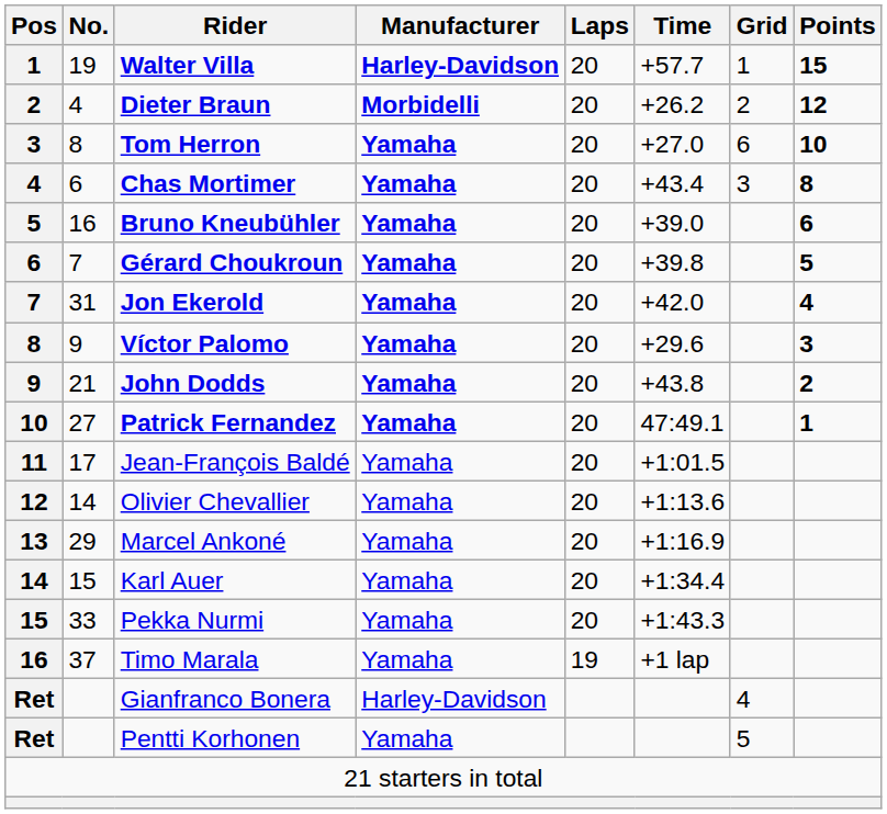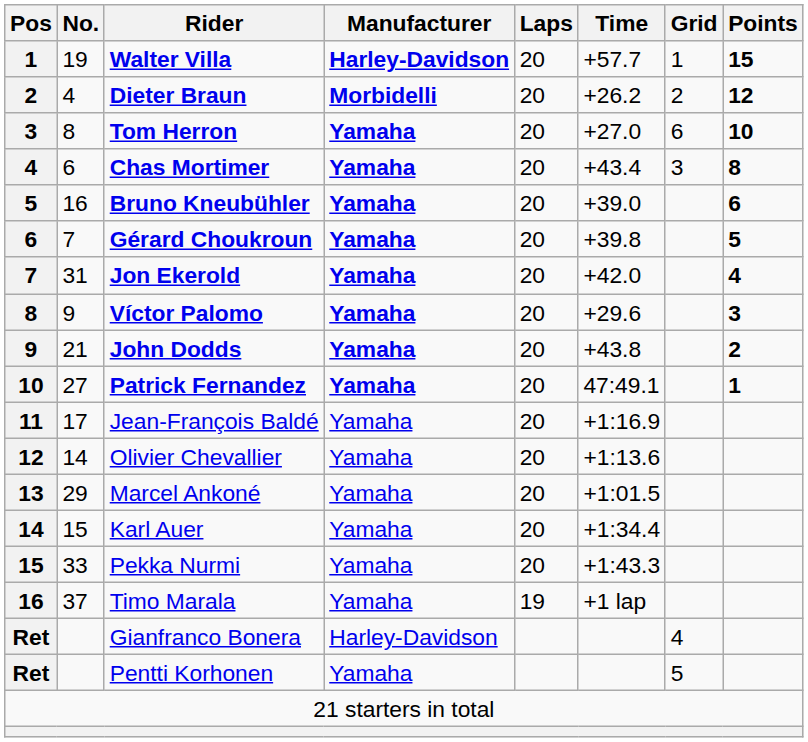 <table class="wikitable" style="font-size: 95%;">
 <tr>
 <th>Pos</th>
 <th>No.</th>
 <th>Rider</th>
 <th>Manufacturer</th>
 <th>Laps</th>
 <th>Time</th>
 <th>Grid</th>
 <th>Points</th>
 </tr>
 <tr>
 <th>1</th>
 <td>19</td>
 <td> <strong><a href='#'>Walter Villa</a></strong></td>
 <td><strong><a href='#'>Harley-Davidson</a></strong></td>
 <td>20</td>
 <td>+57.7</td>
 <td>1</td>
 <td><strong>15</strong></td>
 </tr>
 <tr>
 <th>2</th>
 <td>4</td>
 <td> <strong><a href='#'>Dieter Braun</a></strong></td>
 <td><strong><a href='#'>Morbidelli</a></strong></td>
 <td>20</td>
 <td>+26.2</td>
 <td>2</td>
 <td><strong>12</strong></td>
 </tr>
 <tr>
 <th>3</th>
 <td>8</td>
 <td> <strong><a href='#'>Tom Herron</a></strong></td>
 <td><strong><a href='#'>Yamaha</a></strong></td>
 <td>20</td>
 <td>+27.0</td>
 <td>6</td>
 <td><strong>10</strong></td>
 </tr>
 <tr>
 <th>4</th>
 <td>6</td>
 <td> <strong><a href='#'>Chas Mortimer</a></strong></td>
 <td><strong><a href='#'>Yamaha</a></strong></td>
 <td>20</td>
 <td>+43.4</td>
 <td>3</td>
 <td><strong>8</strong></td>
 </tr>
 <tr>
 <th>5</th>
 <td>16</td>
 <td> <strong><a href='#'>Bruno Kneubühler</a></strong></td>
 <td><strong><a href='#'>Yamaha</a></strong></td>
 <td>20</td>
 <td>+39.0</td>
 <td></td>
 <td><strong>6</strong></td>
 </tr>
 <tr>
 <th>6</th>
 <td>7</td>
 <td> <strong><a href='#'>Gérard Choukroun</a></strong></td>
 <td><strong><a href='#'>Yamaha</a></strong></td>
 <td>20</td>
 <td>+39.8</td>
 <td></td>
 <td><strong>5</strong></td>
 </tr>
 <tr>
 <th>7</th>
 <td>31</td>
 <td> <strong><a href='#'>Jon Ekerold</a></strong></td>
 <td><strong><a href='#'>Yamaha</a></strong></td>
 <td>20</td>
 <td>+42.0</td>
 <td></td>
 <td><strong>4</strong></td>
 </tr>
 <tr>
 <th>8</th>
 <td>9</td>
 <td> <strong><a href='#'>Víctor Palomo</a></strong></td>
 <td><strong><a href='#'>Yamaha</a></strong></td>
 <td>20</td>
 <td>+29.6</td>
 <td></td>
 <td><strong>3</strong></td>
 </tr>
 <tr>
 <th>9</th>
 <td>21</td>
 <td> <strong><a href='#'>John Dodds</a></strong></td>
 <td><strong><a href='#'>Yamaha</a></strong></td>
 <td>20</td>
 <td>+43.8</td>
 <td></td>
 <td><strong>2</strong></td>
 </tr>
 <tr>
 <th>10</th>
 <td>27</td>
 <td> <strong><a href='#'>Patrick Fernandez</a></strong></td>
 <td><strong><a href='#'>Yamaha</a></strong></td>
 <td>20</td>
 <td>47:49.1</td>
 <td></td>
 <td><strong>1</strong></td>
 </tr>
 <tr>
 <th>11</th>
 <td>17</td>
 <td> <a href='#'>Jean-François Baldé</a></td>
 <td><a href='#'>Yamaha</a></td>
 <td>20</td>
-<td>+1:01.5</td>
+<td>+1:16.9</td>
 <td></td>
 <td></td>
 </tr>
 <tr>
 <th>12</th>
 <td>14</td>
 <td> <a href='#'>Olivier Chevallier</a></td>
 <td><a href='#'>Yamaha</a></td>
 <td>20</td>
 <td>+1:13.6</td>
 <td></td>
 <td></td>
 </tr>
 <tr>
 <th>13</th>
 <td>29</td>
 <td> <a href='#'>Marcel Ankoné</a></td>
 <td><a href='#'>Yamaha</a></td>
 <td>20</td>
-<td>+1:16.9</td>
+<td>+1:01.5</td>
 <td></td>
 <td></td>
 </tr>
 <tr>
 <th>14</th>
 <td>15</td>
 <td> <a href='#'>Karl Auer</a></td>
 <td><a href='#'>Yamaha</a></td>
 <td>20</td>
 <td>+1:34.4</td>
 <td></td>
 <td></td>
 </tr>
 <tr>
 <th>15</th>
 <td>33</td>
 <td> <a href='#'>Pekka Nurmi</a></td>
 <td><a href='#'>Yamaha</a></td>
 <td>20</td>
 <td>+1:43.3</td>
 <td></td>
 <td></td>
 </tr>
 <tr>
 <th>16</th>
 <td>37</td>
 <td> <a href='#'>Timo Marala</a></td>
 <td><a href='#'>Yamaha</a></td>
 <td>19</td>
 <td>+1 lap</td>
 <td></td>
 <td></td>
 </tr>
 <tr>
 <th>Ret</th>
 <td></td>
 <td> <a href='#'>Gianfranco Bonera</a></td>
 <td><a href='#'>Harley-Davidson</a></td>
 <td></td>
 <td></td>
 <td>4</td>
 <td></td>
 </tr>
 <tr>
 <th>Ret</th>
 <td></td>
 <td> <a href='#'>Pentti Korhonen</a></td>
 <td><a href='#'>Yamaha</a></td>
 <td></td>
 <td></td>
 <td>5</td>
 <td></td>
 </tr>
 <tr>
 <td colspan=8 align=center>21 starters in total</td>
 </tr>
 <tr>
 <th colspan=8></th>
 </tr>
 </table>
